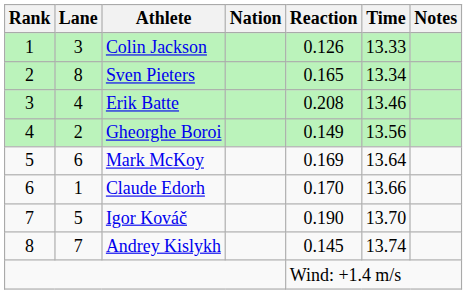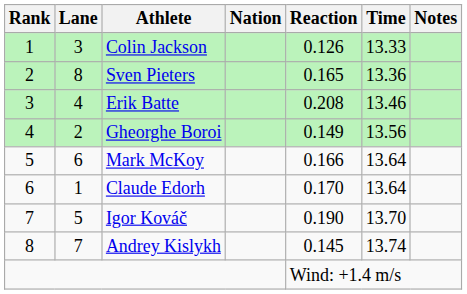 <table class="wikitable sortable" style="text-align:center">
 <tr>
 <th>Rank</th>
 <th>Lane</th>
 <th>Athlete</th>
 <th>Nation</th>
 <th>Reaction</th>
 <th>Time</th>
 <th>Notes</th>
 </tr>
 <tr bgcolor=bbf3bb>
 <td>1</td>
 <td>3</td>
 <td align="left"><a href='#'>Colin Jackson</a></td>
 <td align=left></td>
 <td>0.126</td>
 <td>13.33</td>
 <td></td>
 </tr>
 <tr bgcolor=bbf3bb>
 <td>2</td>
 <td>8</td>
 <td align="left"><a href='#'>Sven Pieters</a></td>
 <td align=left></td>
 <td>0.165</td>
-<td>13.34</td>
+<td>13.36</td>
 <td></td>
 </tr>
 <tr bgcolor=bbf3bb>
 <td>3</td>
 <td>4</td>
 <td align="left"><a href='#'>Erik Batte</a></td>
 <td align=left></td>
 <td>0.208</td>
 <td>13.46</td>
 <td></td>
 </tr>
 <tr bgcolor=bbf3bb>
 <td>4</td>
 <td>2</td>
 <td align="left"><a href='#'>Gheorghe Boroi</a></td>
 <td align=left></td>
 <td>0.149</td>
 <td>13.56</td>
 <td></td>
 </tr>
 <tr>
 <td>5</td>
 <td>6</td>
 <td align="left"><a href='#'>Mark McKoy</a></td>
 <td align=left></td>
-<td>0.169</td>
+<td>0.166</td>
 <td>13.64</td>
 <td></td>
 </tr>
 <tr>
 <td>6</td>
 <td>1</td>
 <td align="left"><a href='#'>Claude Edorh</a></td>
 <td align=left></td>
 <td>0.170</td>
-<td>13.66</td>
+<td>13.64</td>
 <td></td>
 </tr>
 <tr>
 <td>7</td>
 <td>5</td>
 <td align="left"><a href='#'>Igor Kováč</a></td>
 <td align=left></td>
 <td>0.190</td>
 <td>13.70</td>
 <td></td>
 </tr>
 <tr>
 <td>8</td>
 <td>7</td>
 <td align="left"><a href='#'>Andrey Kislykh</a></td>
 <td align=left></td>
 <td>0.145</td>
 <td>13.74</td>
 <td></td>
 </tr>
 <tr class="sortbottom">
 <td colspan=4></td>
 <td colspan="3" style="text-align:left;">Wind: +1.4 m/s</td>
 </tr>
 </table>
